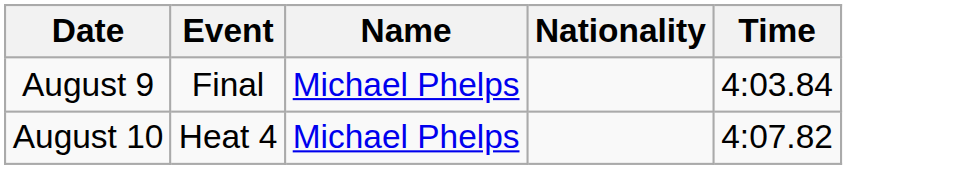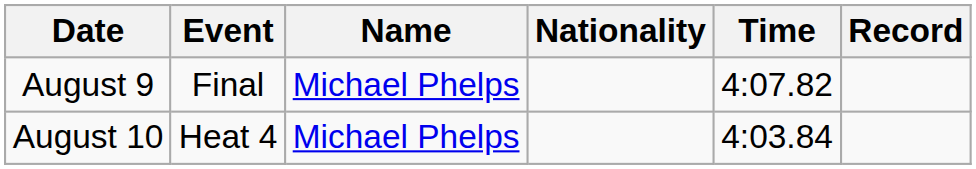 <table class=wikitable style=text-align:center>
 <tr>
 <th>Date</th>
 <th>Event</th>
 <th>Name</th>
 <th>Nationality</th>
 <th>Time</th>
+<th>Record</th>
 </tr>
 <tr>
 <td>August 9</td>
 <td>Final</td>
 <td align=left><a href='#'>Michael Phelps</a></td>
 <td align=left></td>
-<td>4:03.84</td>
+<td>4:07.82</td>
+<td></td>
 </tr>
 <tr>
 <td>August 10</td>
 <td>Heat 4</td>
 <td align=left><a href='#'>Michael Phelps</a></td>
 <td align=left></td>
-<td>4:07.82</td>
+<td>4:03.84</td>
+<td></td>
 </tr>
 </table>
